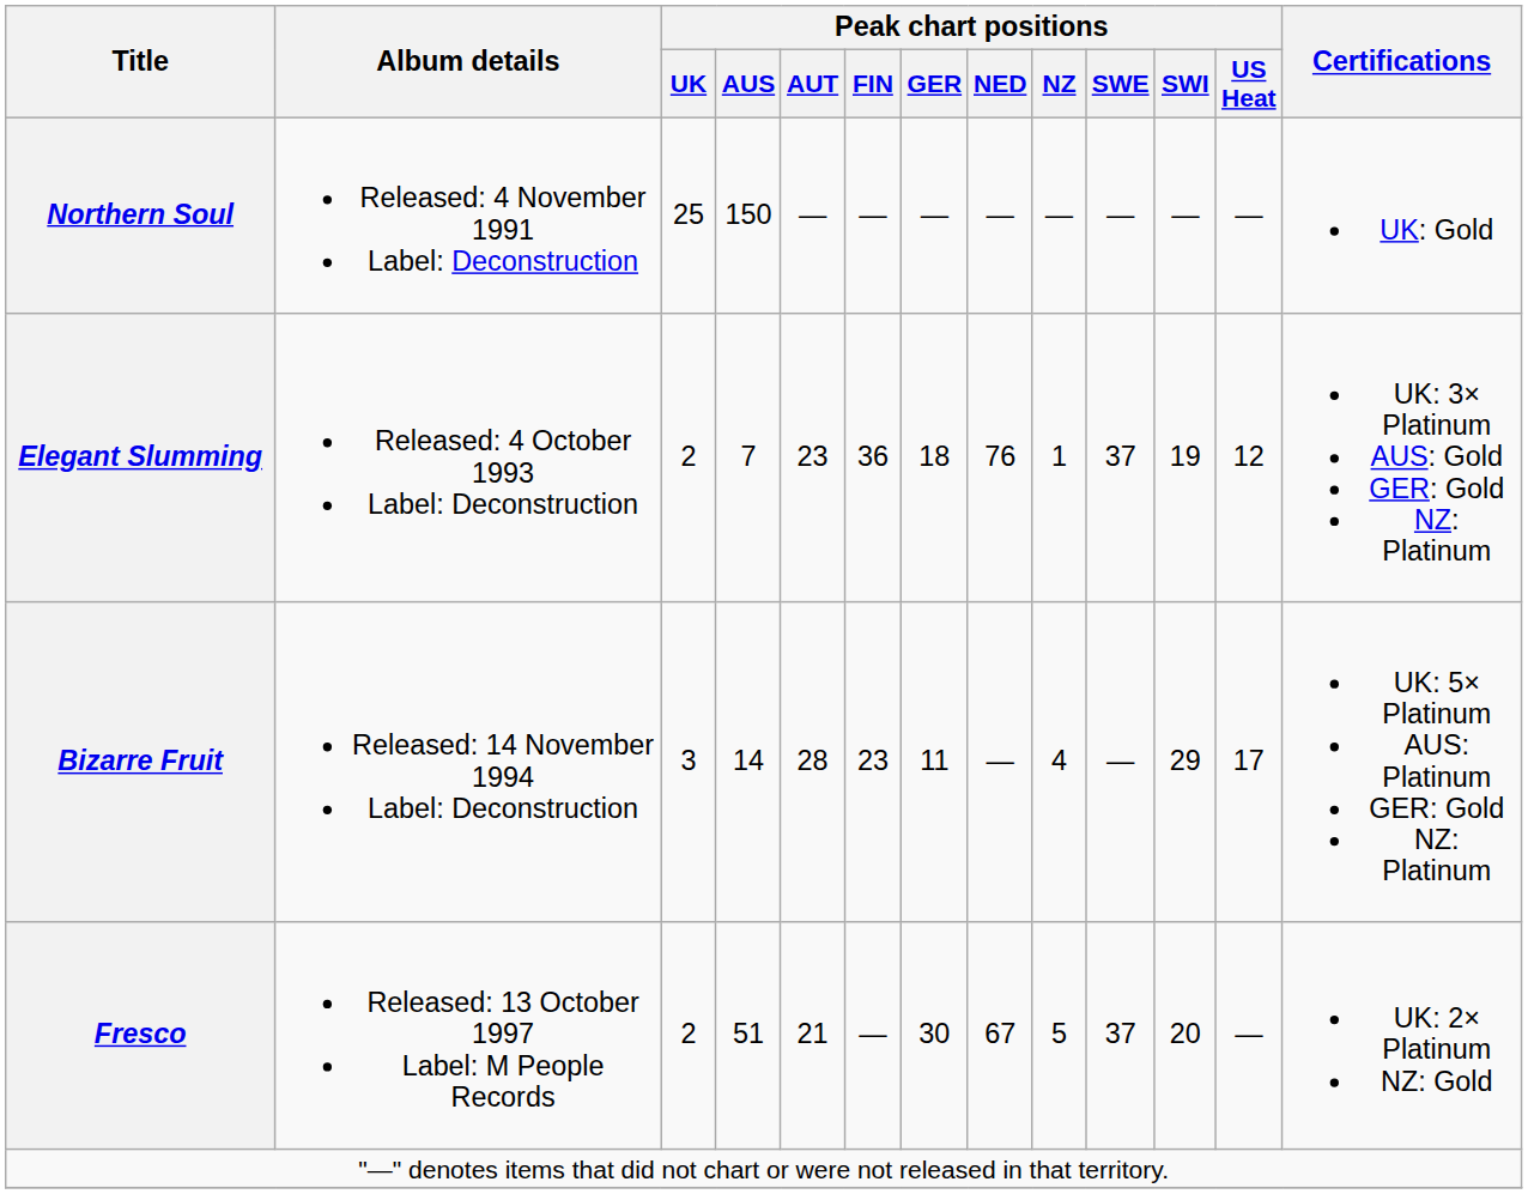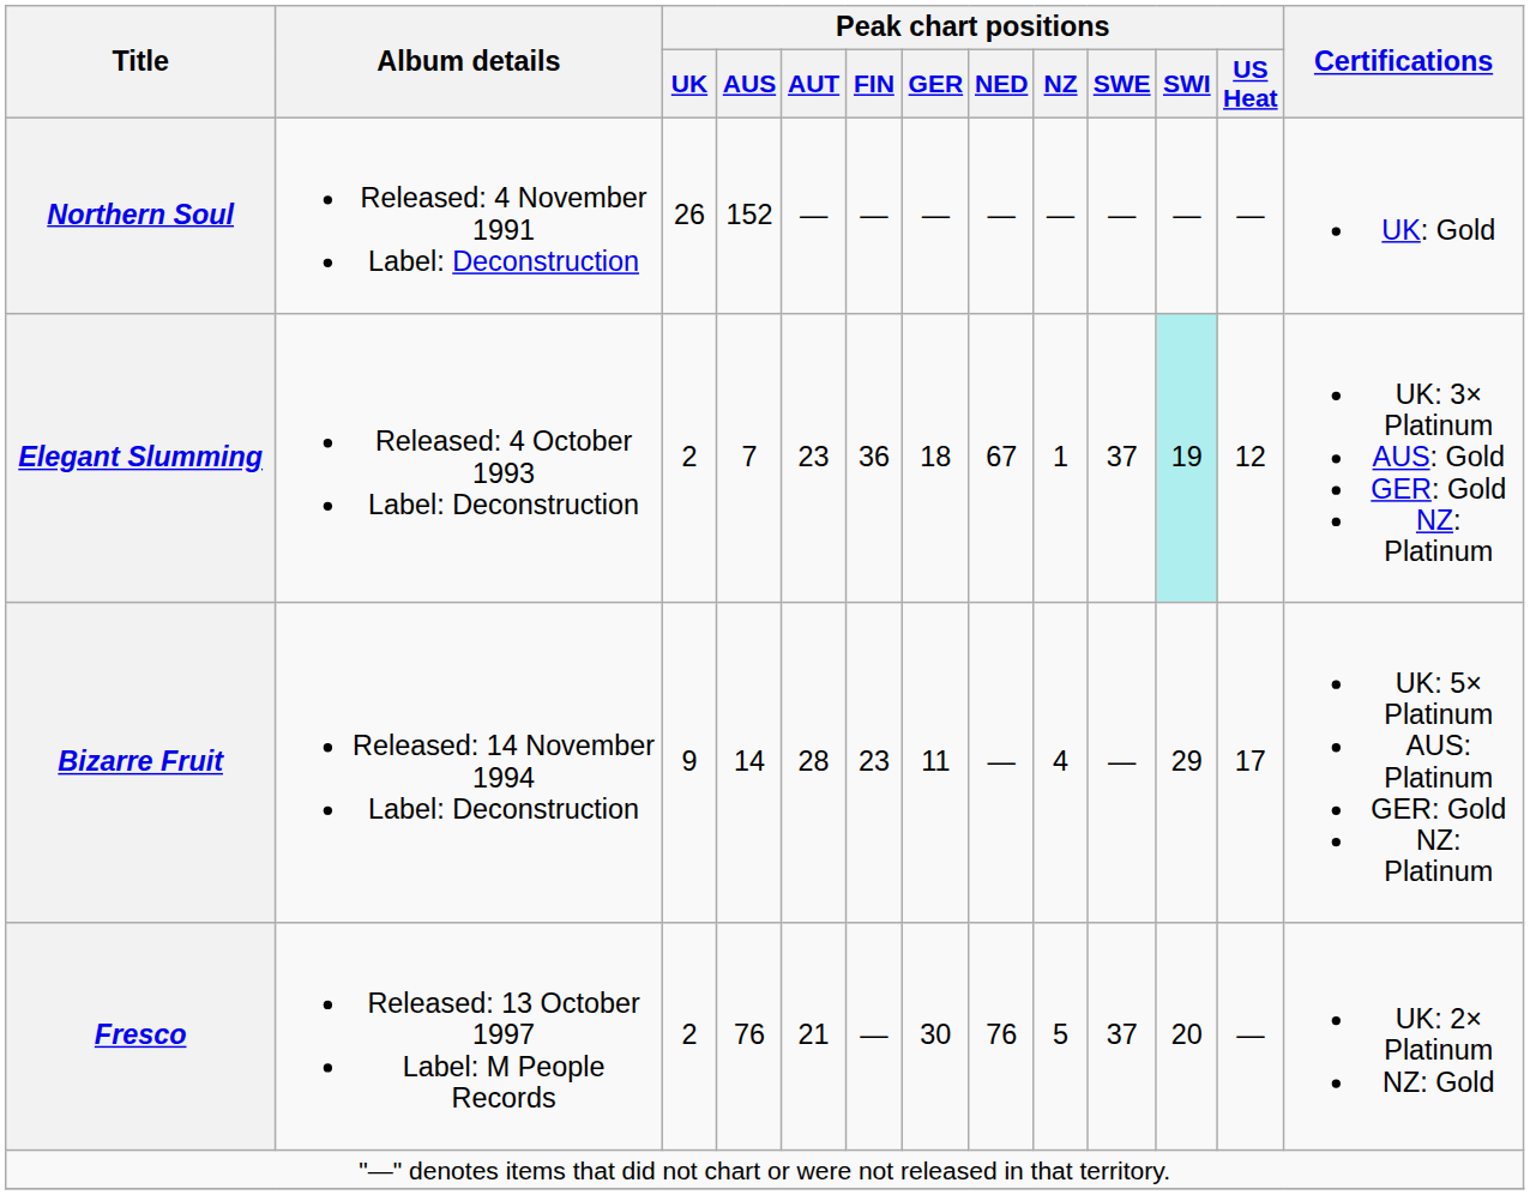 <table class="wikitable plainrowheaders" style="text-align:center;">
 <tr>
 <th scope="col" rowspan="2" style="width:14em;">Title</th>
 <th scope="col" rowspan="2" style="width:18em;">Album details</th>
 <th scope="col" colspan="10">Peak chart positions</th>
 <th rowspan="2" style="width:10em;"><a href='#'>Certifications</a></th>
 </tr>
 <tr>
 <th style="width:2em;font-size:90%;"><a href='#'>UK</a><br></th>
 <th style="width:2em;font-size:90%;"><a href='#'>AUS</a><br></th>
 <th style="width:2em;font-size:90%;"><a href='#'>AUT</a><br></th>
 <th style="width:2em;font-size:90%;"><a href='#'>FIN</a><br></th>
 <th style="width:2em;font-size:90%;"><a href='#'>GER</a><br></th>
 <th style="width:2em;font-size:90%;"><a href='#'>NED</a><br></th>
 <th style="width:2em;font-size:90%;"><a href='#'>NZ</a><br></th>
 <th style="width:2em;font-size:90%;"><a href='#'>SWE</a><br></th>
 <th style="width:2em;font-size:90%;"><a href='#'>SWI</a><br></th>
 <th style="width:2em;font-size:90%;"><a href='#'>US<br>Heat</a><br></th>
 </tr>
 <tr>
 <th scope="row"><em><a href='#'>Northern Soul</a></em></th>
 <td><br><ul><li>Released: 4 November 1991</li><li>Label: <a href='#'>Deconstruction</a> </li></ul></td>
-<td>25</td>
-<td>150</td>
+<td>26</td>
+<td>152</td>
 <td>—</td>
 <td>—</td>
 <td>—</td>
 <td>—</td>
 <td>—</td>
 <td>—</td>
 <td>—</td>
 <td>—</td>
 <td><br><ul><li><a href='#'>UK</a>: Gold</li></ul></td>
 </tr>
 <tr>
 <th scope="row"><em><a href='#'>Elegant Slumming</a></em></th>
 <td><br><ul><li>Released: 4 October 1993</li><li>Label: Deconstruction </li></ul></td>
 <td>2</td>
 <td>7</td>
 <td>23</td>
 <td>36</td>
 <td>18</td>
-<td>76</td>
+<td>67</td>
 <td>1</td>
 <td>37</td>
-<td>19</td>
+<td style="background: paleturquoise;">19</td>
 <td>12</td>
 <td><br><ul><li>UK: 3× Platinum</li><li><a href='#'>AUS</a>: Gold</li><li><a href='#'>GER</a>: Gold</li><li><a href='#'>NZ</a>: Platinum</li></ul></td>
 </tr>
 <tr>
 <th scope="row"><em><a href='#'>Bizarre Fruit</a></em></th>
 <td><br><ul><li>Released: 14 November 1994</li><li>Label: Deconstruction </li></ul></td>
-<td>3</td>
+<td>9</td>
 <td>14</td>
 <td>28</td>
 <td>23</td>
 <td>11</td>
 <td>—</td>
 <td>4</td>
 <td>—</td>
 <td>29</td>
 <td>17</td>
 <td><br><ul><li>UK: 5× Platinum</li><li>AUS: Platinum</li><li>GER: Gold</li><li>NZ: Platinum</li></ul></td>
 </tr>
 <tr>
 <th scope="row"><em><a href='#'>Fresco</a></em></th>
 <td><br><ul><li>Released: 13 October 1997</li><li>Label: M People Records </li></ul></td>
 <td>2</td>
-<td>51</td>
+<td>76</td>
 <td>21</td>
 <td>—</td>
 <td>30</td>
-<td>67</td>
+<td>76</td>
 <td>5</td>
 <td>37</td>
 <td>20</td>
 <td>—</td>
 <td><br><ul><li>UK: 2× Platinum</li><li>NZ: Gold</li></ul></td>
 </tr>
 <tr>
 <td align="center" colspan="15" style="font-size:90%">"—" denotes items that did not chart or were not released in that territory.</td>
 </tr>
 <tr>
 </tr>
 </table>
